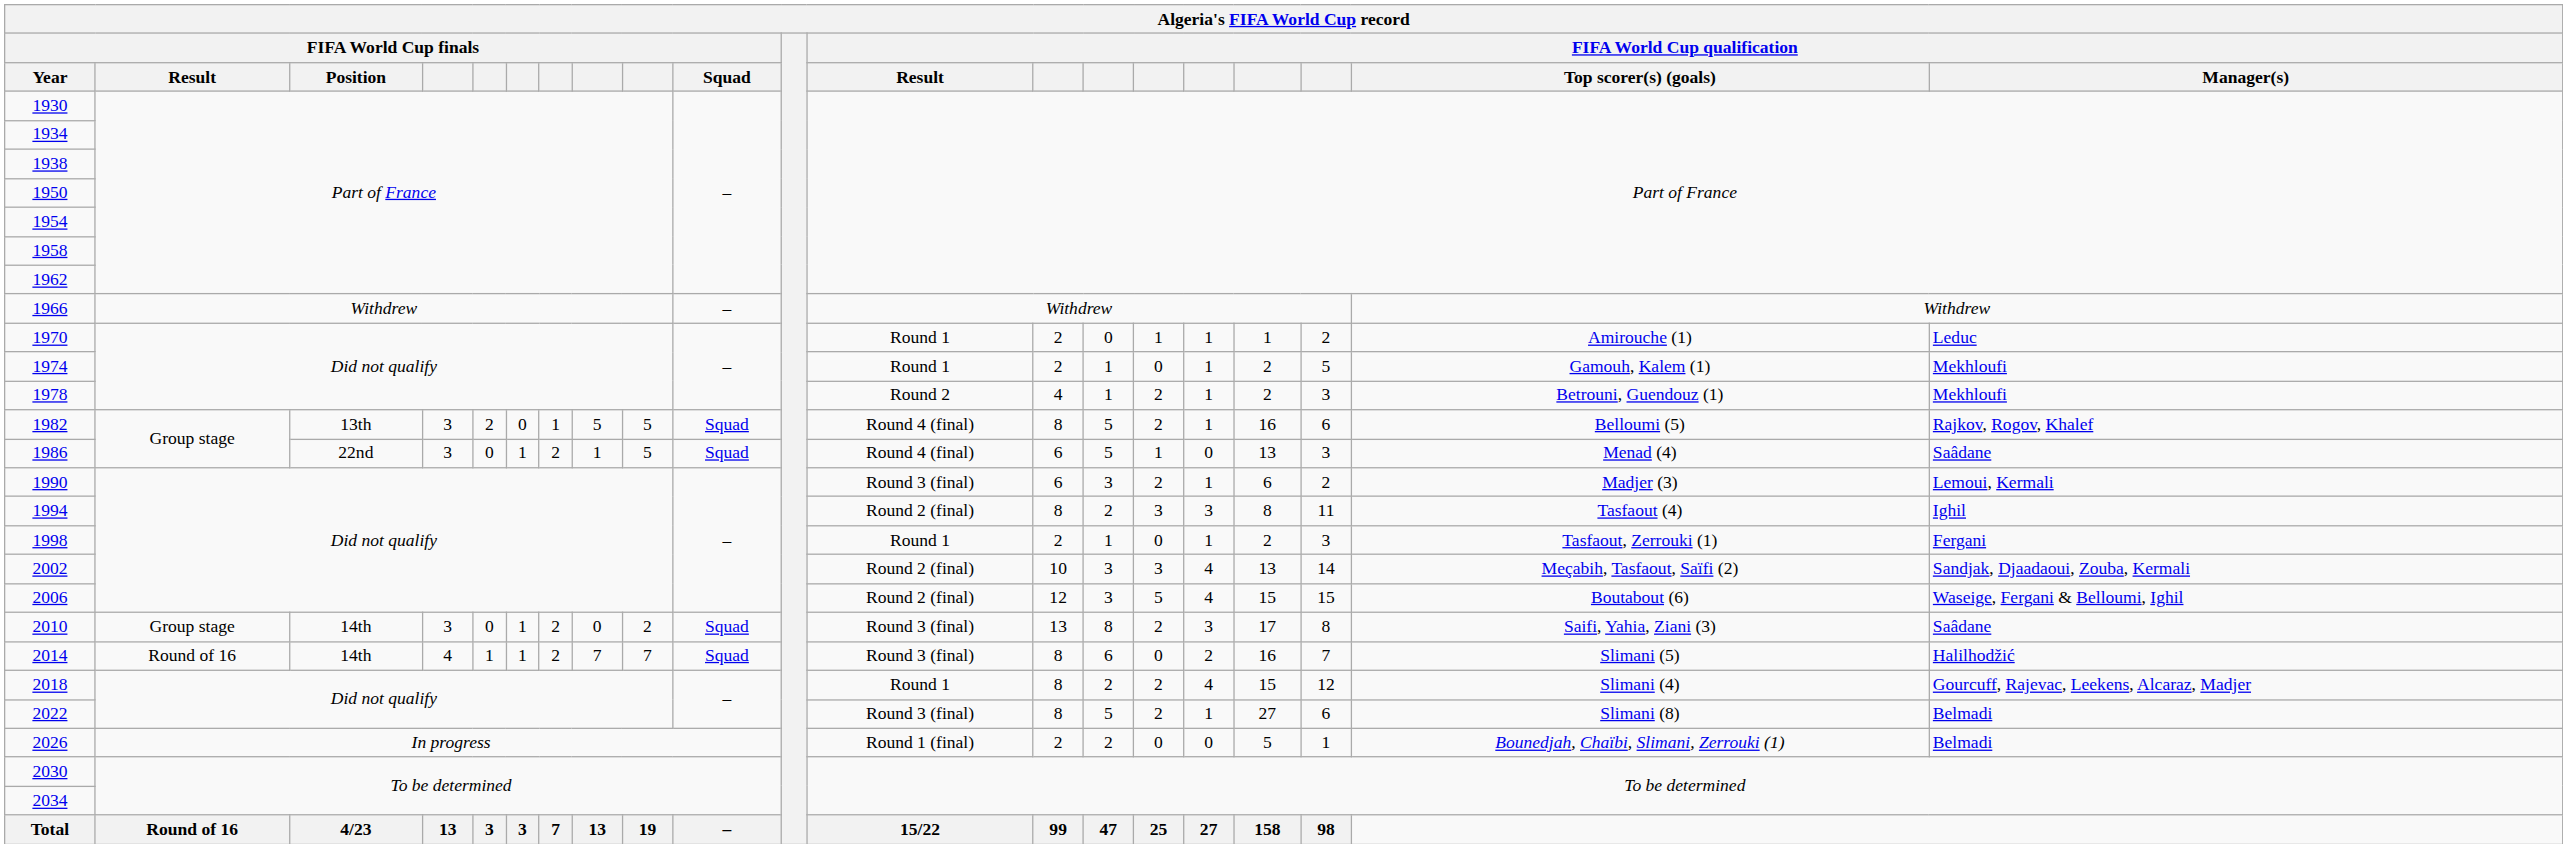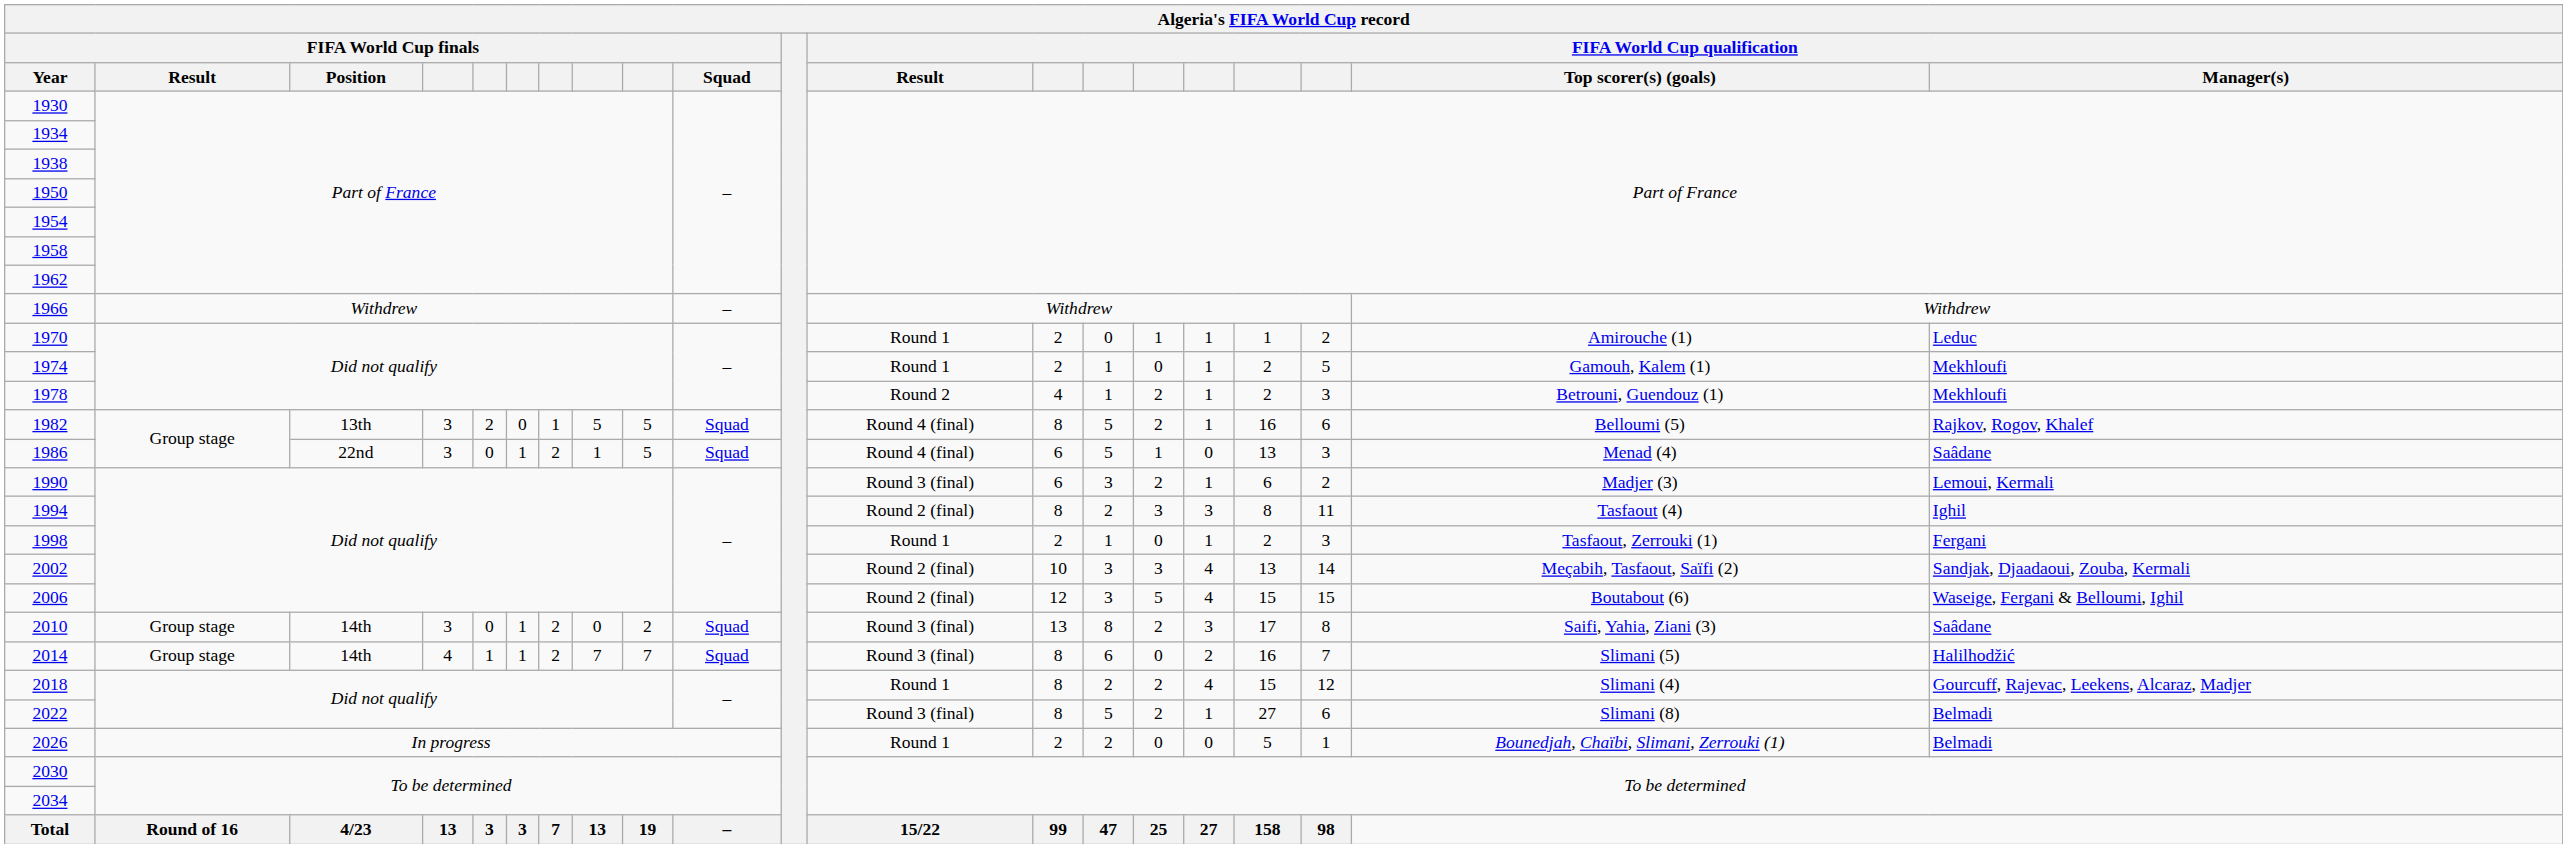 <table class="wikitable" style="text-align:center; font-size:85%; width:100%">
 <tr>
 <th colspan="20">Algeria's <a href='#'>FIFA World Cup</a> record</th>
 </tr>
 <tr>
 <th colspan=10>FIFA World Cup finals</th>
 <th style="width:1%;" rowspan="39"></th>
 <th colspan=10><a href='#'>FIFA World Cup qualification</a></th>
 </tr>
 <tr>
 <th>Year</th>
 <th>Result</th>
 <th>Position</th>
 <th></th>
 <th></th>
 <th></th>
 <th></th>
 <th></th>
 <th></th>
 <th>Squad</th>
 <th>Result</th>
 <th></th>
 <th></th>
 <th></th>
 <th></th>
 <th></th>
 <th></th>
 <th>Top scorer(s) (goals)</th>
 <th>Manager(s)</th>
 </tr>
 <tr>
 <td> <a href='#'>1930</a></td>
 <td colspan="8" rowspan="7"><em>Part of <a href='#'>France</a></em></td>
 <td rowspan="7">–</td>
 <td colspan="9" rowspan="7"><em>Part of France</em></td>
 </tr>
 <tr>
 <td> <a href='#'>1934</a></td>
 </tr>
 <tr>
 <td> <a href='#'>1938</a></td>
 </tr>
 <tr>
 <td> <a href='#'>1950</a></td>
 </tr>
 <tr>
 <td> <a href='#'>1954</a></td>
 </tr>
 <tr>
 <td> <a href='#'>1958</a></td>
 </tr>
 <tr>
 <td> <a href='#'>1962</a></td>
 </tr>
 <tr>
 <td> <a href='#'>1966</a></td>
 <td colspan="8"><em>Withdrew</em></td>
 <td>–</td>
 <td colspan="7"><em>Withdrew</em></td>
 <td colspan="2"><em>Withdrew</em></td>
 </tr>
 <tr>
 <td> <a href='#'>1970</a></td>
 <td colspan="8" rowspan="3"><em>Did not qualify</em></td>
 <td rowspan="3">–</td>
 <td>Round 1</td>
 <td>2</td>
 <td>0</td>
 <td>1</td>
 <td>1</td>
 <td>1</td>
 <td>2</td>
 <td><a href='#'>Amirouche</a> (1)</td>
 <td style="text-align: left;"> <a href='#'>Leduc</a></td>
 </tr>
 <tr>
 <td> <a href='#'>1974</a></td>
 <td>Round 1</td>
 <td>2</td>
 <td>1</td>
 <td>0</td>
 <td>1</td>
 <td>2</td>
 <td>5</td>
 <td><a href='#'>Gamouh</a>, <a href='#'>Kalem</a> (1)</td>
 <td style="text-align: left;"> <a href='#'>Mekhloufi</a></td>
 </tr>
 <tr>
 <td> <a href='#'>1978</a></td>
 <td>Round 2</td>
 <td>4</td>
 <td>1</td>
 <td>2</td>
 <td>1</td>
 <td>2</td>
 <td>3</td>
 <td><a href='#'>Betrouni</a>, <a href='#'>Guendouz</a> (1)</td>
 <td style="text-align: left;"> <a href='#'>Mekhloufi</a></td>
 </tr>
 <tr>
 <td> <a href='#'>1982</a></td>
 <td rowspan="2">Group stage</td>
 <td>13th</td>
 <td>3</td>
 <td>2</td>
 <td>0</td>
 <td>1</td>
 <td>5</td>
 <td>5</td>
 <td><a href='#'>Squad</a></td>
 <td>Round 4 (final)</td>
 <td>8</td>
 <td>5</td>
 <td>2</td>
 <td>1</td>
 <td>16</td>
 <td>6</td>
 <td><a href='#'>Belloumi</a> (5)</td>
 <td style="text-align: left;"> <a href='#'>Rajkov</a>,  <a href='#'>Rogov</a>,  <a href='#'>Khalef</a></td>
 </tr>
 <tr>
 <td> <a href='#'>1986</a></td>
 <td>22nd</td>
 <td>3</td>
 <td>0</td>
 <td>1</td>
 <td>2</td>
 <td>1</td>
 <td>5</td>
 <td><a href='#'>Squad</a></td>
 <td>Round 4 (final)</td>
 <td>6</td>
 <td>5</td>
 <td>1</td>
 <td>0</td>
 <td>13</td>
 <td>3</td>
 <td><a href='#'>Menad</a> (4)</td>
 <td style="text-align: left;"> <a href='#'>Saâdane</a></td>
 </tr>
 <tr>
 <td> <a href='#'>1990</a></td>
 <td colspan="8" rowspan="5"><em>Did not qualify</em></td>
 <td rowspan="5">–</td>
 <td>Round 3 (final)</td>
 <td>6</td>
 <td>3</td>
 <td>2</td>
 <td>1</td>
 <td>6</td>
 <td>2</td>
 <td><a href='#'>Madjer</a> (3)</td>
 <td style="text-align: left;"> <a href='#'>Lemoui</a>,  <a href='#'>Kermali</a></td>
 </tr>
 <tr>
 <td> <a href='#'>1994</a></td>
 <td>Round 2 (final)</td>
 <td>8</td>
 <td>2</td>
 <td>3</td>
 <td>3</td>
 <td>8</td>
 <td>11</td>
 <td><a href='#'>Tasfaout</a> (4)</td>
 <td style="text-align: left;"> <a href='#'>Ighil</a></td>
 </tr>
 <tr>
 <td> <a href='#'>1998</a></td>
 <td>Round 1</td>
 <td>2</td>
 <td>1</td>
 <td>0</td>
 <td>1</td>
 <td>2</td>
 <td>3</td>
 <td><a href='#'>Tasfaout</a>, <a href='#'>Zerrouki</a> (1)</td>
 <td style="text-align: left;"> <a href='#'>Fergani</a></td>
 </tr>
 <tr>
 <td>  <a href='#'>2002</a></td>
 <td>Round 2 (final)</td>
 <td>10</td>
 <td>3</td>
 <td>3</td>
 <td>4</td>
 <td>13</td>
 <td>14</td>
 <td><a href='#'>Meçabih</a>, <a href='#'>Tasfaout</a>, <a href='#'>Saïfi</a> (2)</td>
 <td style="text-align: left;"> <a href='#'>Sandjak</a>,  <a href='#'>Djaadaoui</a>,  <a href='#'>Zouba</a>,  <a href='#'>Kermali</a></td>
 </tr>
 <tr>
 <td> <a href='#'>2006</a></td>
 <td>Round 2 (final)</td>
 <td>12</td>
 <td>3</td>
 <td>5</td>
 <td>4</td>
 <td>15</td>
 <td>15</td>
 <td><a href='#'>Boutabout</a> (6)</td>
 <td style="text-align: left;"> <a href='#'>Waseige</a>,  <a href='#'>Fergani</a> &  <a href='#'>Belloumi</a>,  <a href='#'>Ighil</a></td>
 </tr>
 <tr>
 <td> <a href='#'>2010</a></td>
 <td>Group stage</td>
 <td>14th</td>
 <td>3</td>
 <td>0</td>
 <td>1</td>
 <td>2</td>
 <td>0</td>
 <td>2</td>
 <td><a href='#'>Squad</a></td>
 <td>Round 3 (final)</td>
 <td>13</td>
 <td>8</td>
 <td>2</td>
 <td>3</td>
 <td>17</td>
 <td>8</td>
 <td><a href='#'>Saifi</a>, <a href='#'>Yahia</a>, <a href='#'>Ziani</a> (3)</td>
 <td style="text-align: left;"> <a href='#'>Saâdane</a></td>
 </tr>
 <tr>
 <td> <a href='#'>2014</a></td>
-<td>Round of 16</td>
+<td>Group stage</td>
 <td>14th</td>
 <td>4</td>
 <td>1</td>
 <td>1</td>
 <td>2</td>
 <td>7</td>
 <td>7</td>
 <td><a href='#'>Squad</a></td>
 <td>Round 3 (final)</td>
 <td>8</td>
 <td>6</td>
 <td>0</td>
 <td>2</td>
 <td>16</td>
 <td>7</td>
 <td><a href='#'>Slimani</a> (5)</td>
 <td style="text-align: left;"> <a href='#'>Halilhodžić</a></td>
 </tr>
 <tr>
 <td> <a href='#'>2018</a></td>
 <td colspan="8" rowspan="2"><em>Did not qualify</em></td>
 <td rowspan="2">–</td>
 <td>Round 1</td>
 <td>8</td>
 <td>2</td>
 <td>2</td>
 <td>4</td>
 <td>15</td>
 <td>12</td>
 <td><a href='#'>Slimani</a> (4)</td>
 <td style="text-align: left;"> <a href='#'>Gourcuff</a>,  <a href='#'>Rajevac</a>,  <a href='#'>Leekens</a>,  <a href='#'>Alcaraz</a>,  <a href='#'>Madjer</a></td>
 </tr>
 <tr>
 <td> <a href='#'>2022</a></td>
 <td>Round 3 (final)</td>
 <td>8</td>
 <td>5</td>
 <td>2</td>
 <td>1</td>
 <td>27</td>
 <td>6</td>
 <td><a href='#'>Slimani</a> (8)</td>
 <td style="text-align: left;"> <a href='#'>Belmadi</a></td>
 </tr>
 <tr>
 <td>   <a href='#'>2026</a></td>
 <td colspan=10><em>In progress</em></td>
-<td>Round 1 (final)</td>
+<td>Round 1</td>
 <td>2</td>
 <td>2</td>
 <td>0</td>
 <td>0</td>
 <td>5</td>
 <td>1</td>
 <td><em><a href='#'>Bounedjah</a>, <a href='#'>Chaïbi</a>, <a href='#'>Slimani</a>, <a href='#'>Zerrouki</a> (1)</em></td>
 <td style="text-align: left;"> <a href='#'>Belmadi</a></td>
 </tr>
 <tr>
 <td>   <a href='#'>2030</a></td>
 <td colspan=10 rowspan=2><em>To be determined</em></td>
 <td colspan=9 rowspan="2"><em>To be determined</em></td>
 </tr>
 <tr>
 <td> <a href='#'>2034</a></td>
 </tr>
 <tr>
 <th>Total</th>
 <th>Round of 16</th>
 <th>4/23</th>
 <th>13</th>
 <th>3</th>
 <th>3</th>
 <th>7</th>
 <th>13</th>
 <th>19</th>
 <th>–</th>
 <th>15/22</th>
 <th>99</th>
 <th>47</th>
 <th>25</th>
 <th>27</th>
 <th>158</th>
 <th>98</th>
 </tr>
 </table>
